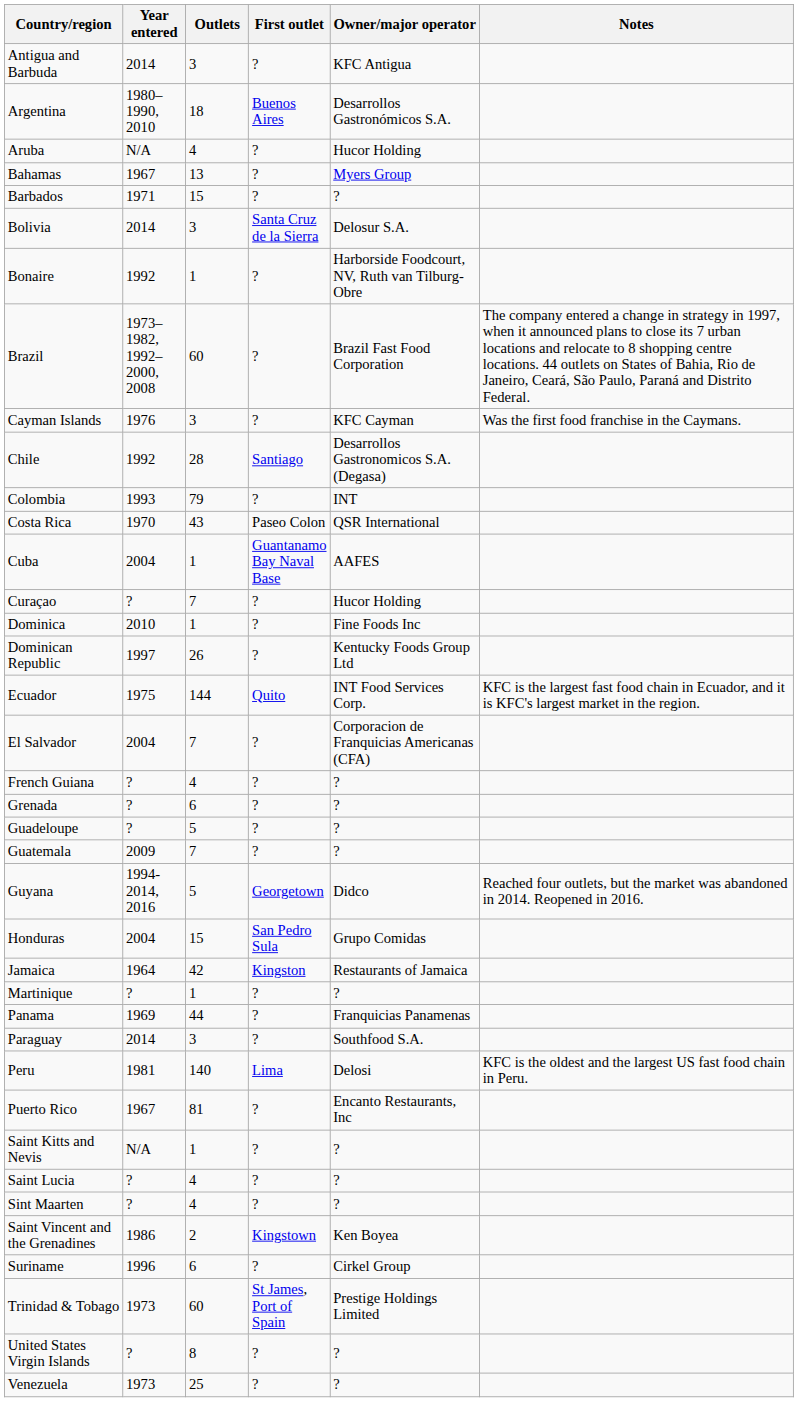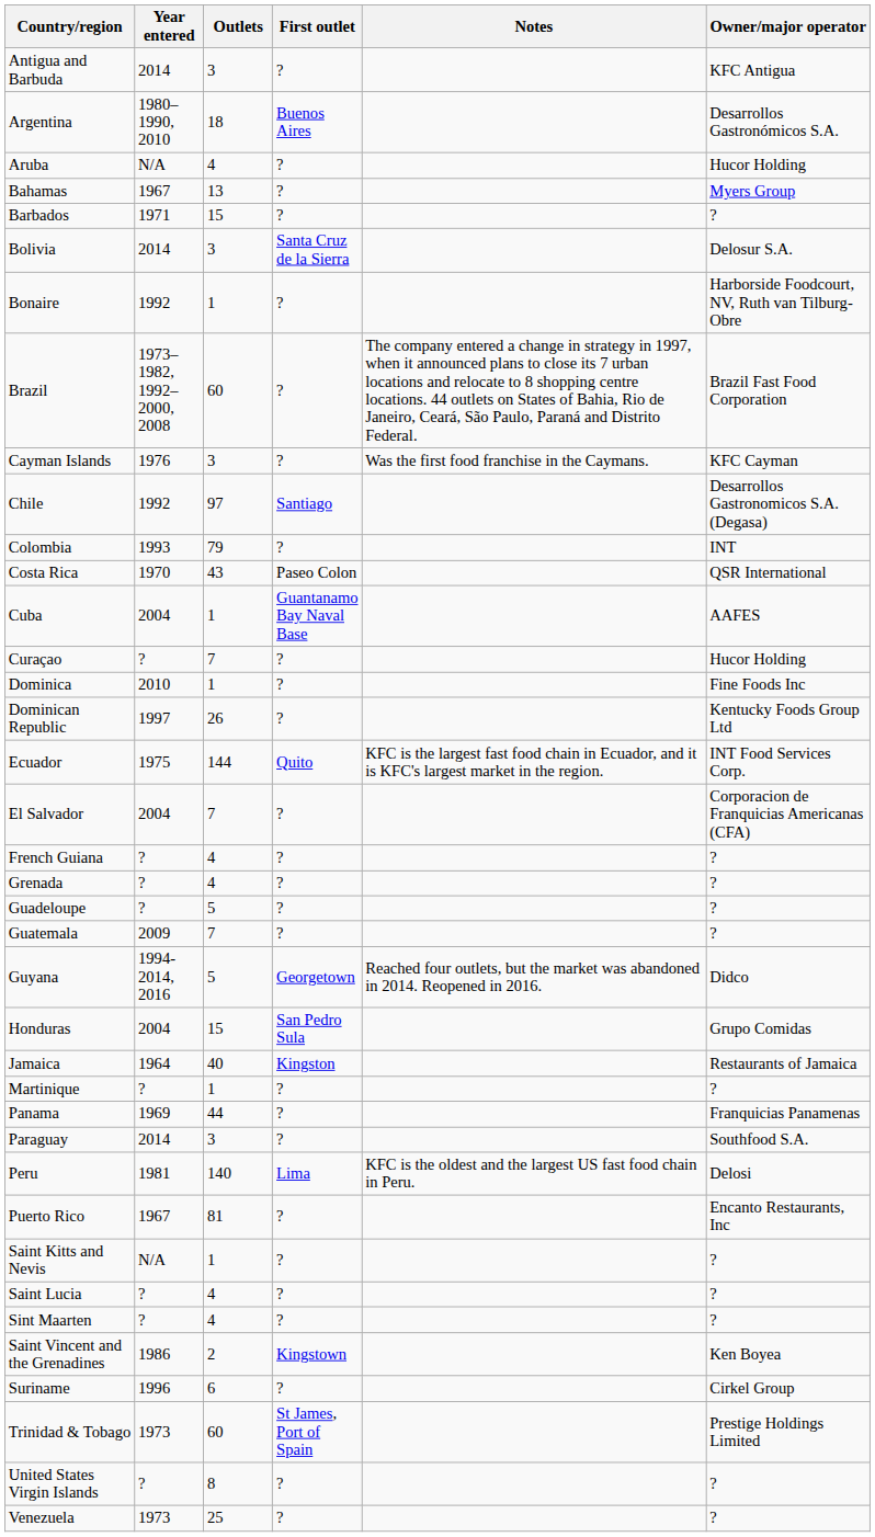 <table class="wikitable sortable">
 <tr>
 <th style="width:15%">Country/region</th>
 <th style="width:8%">Year entered</th>
 <th style="width:8%">Outlets</th>
 <th style="width:10%">First outlet</th>
+<th style="width:40%">Notes</th>
 <th style="width:19%">Owner/major operator</th>
-<th style="width:40%">Notes</th>
 </tr>
 <tr>
 <td>Antigua and Barbuda</td>
 <td>2014</td>
 <td>3</td>
 <td>?</td>
+<td></td>
 <td>KFC Antigua</td>
-<td></td>
 </tr>
 <tr>
 <td>Argentina</td>
 <td>1980–1990, 2010</td>
 <td>18</td>
 <td><a href='#'>Buenos Aires</a></td>
+<td></td>
 <td>Desarrollos Gastronómicos S.A.</td>
-<td></td>
 </tr>
 <tr>
 <td>Aruba</td>
 <td>N/A</td>
 <td>4</td>
 <td>?</td>
+<td></td>
 <td>Hucor Holding</td>
-<td></td>
 </tr>
 <tr>
 <td>Bahamas</td>
 <td>1967</td>
 <td>13</td>
 <td>?</td>
+<td></td>
 <td><a href='#'>Myers Group</a></td>
-<td></td>
 </tr>
 <tr>
 <td>Barbados</td>
 <td>1971</td>
 <td>15</td>
 <td>?</td>
+<td></td>
 <td>?</td>
-<td></td>
 </tr>
 <tr>
 <td>Bolivia</td>
 <td>2014</td>
 <td>3</td>
 <td><a href='#'>Santa Cruz de la Sierra</a></td>
+<td></td>
 <td>Delosur S.A.</td>
-<td></td>
 </tr>
 <tr>
 <td>Bonaire</td>
 <td>1992</td>
 <td>1</td>
 <td>?</td>
+<td></td>
 <td>Harborside Foodcourt, NV, Ruth van Tilburg-Obre</td>
-<td></td>
 </tr>
 <tr>
 <td>Brazil</td>
 <td>1973–1982, 1992–2000, 2008</td>
 <td>60</td>
 <td>?</td>
+<td>The company entered a change in strategy in 1997, when it announced plans to close its 7 urban locations and relocate to 8 shopping centre locations. 44 outlets on States of Bahia, Rio de Janeiro, Ceará, São Paulo, Paraná and Distrito Federal.</td>
 <td>Brazil Fast Food Corporation</td>
-<td>The company entered a change in strategy in 1997, when it announced plans to close its 7 urban locations and relocate to 8 shopping centre locations. 44 outlets on States of Bahia, Rio de Janeiro, Ceará, São Paulo, Paraná and Distrito Federal.</td>
 </tr>
 <tr>
 <td>Cayman Islands</td>
 <td>1976</td>
 <td>3</td>
 <td>?</td>
+<td>Was the first food franchise in the Caymans.</td>
 <td>KFC Cayman</td>
-<td>Was the first food franchise in the Caymans.</td>
 </tr>
 <tr>
 <td>Chile</td>
 <td>1992</td>
-<td>28</td>
+<td>97</td>
 <td><a href='#'>Santiago</a></td>
+<td></td>
 <td>Desarrollos Gastronomicos S.A. (Degasa)</td>
-<td></td>
 </tr>
 <tr>
 <td>Colombia</td>
 <td>1993</td>
 <td>79</td>
 <td>?</td>
+<td></td>
 <td>INT</td>
-<td></td>
 </tr>
 <tr>
 <td>Costa Rica</td>
 <td>1970</td>
 <td>43</td>
 <td>Paseo Colon</td>
+<td></td>
 <td>QSR International</td>
-<td></td>
 </tr>
 <tr>
 <td>Cuba</td>
 <td>2004</td>
 <td>1</td>
 <td><a href='#'>Guantanamo Bay Naval Base</a></td>
+<td></td>
 <td>AAFES</td>
-<td></td>
 </tr>
 <tr>
 <td>Curaçao</td>
 <td>?</td>
 <td>7</td>
 <td>?</td>
+<td></td>
 <td>Hucor Holding</td>
-<td></td>
 </tr>
 <tr>
 <td>Dominica</td>
 <td>2010</td>
 <td>1</td>
 <td>?</td>
+<td></td>
 <td>Fine Foods Inc</td>
-<td></td>
 </tr>
 <tr>
 <td>Dominican Republic</td>
 <td>1997</td>
 <td>26</td>
 <td>?</td>
+<td></td>
 <td>Kentucky Foods Group Ltd</td>
-<td></td>
 </tr>
 <tr>
 <td>Ecuador</td>
 <td>1975</td>
 <td>144</td>
 <td><a href='#'>Quito</a></td>
+<td>KFC is the largest fast food chain in Ecuador, and it is KFC's largest market in the region.</td>
 <td>INT Food Services Corp.</td>
-<td>KFC is the largest fast food chain in Ecuador, and it is KFC's largest market in the region.</td>
 </tr>
 <tr>
 <td>El Salvador</td>
 <td>2004</td>
 <td>7</td>
 <td>?</td>
+<td></td>
 <td>Corporacion de Franquicias Americanas (CFA)</td>
-<td></td>
 </tr>
 <tr>
 <td>French Guiana</td>
 <td>?</td>
 <td>4</td>
 <td>?</td>
+<td></td>
 <td>?</td>
-<td></td>
 </tr>
 <tr>
 <td>Grenada</td>
 <td>?</td>
-<td>6</td>
-<td>?</td>
+<td>4</td>
 <td>?</td>
 <td></td>
+<td>?</td>
 </tr>
 <tr>
 <td>Guadeloupe</td>
 <td>?</td>
 <td>5</td>
 <td>?</td>
+<td></td>
 <td>?</td>
-<td></td>
 </tr>
 <tr>
 <td>Guatemala</td>
 <td>2009</td>
 <td>7</td>
 <td>?</td>
+<td></td>
 <td>?</td>
-<td></td>
 </tr>
 <tr>
 <td>Guyana</td>
 <td>1994-2014, 2016</td>
 <td>5</td>
 <td><a href='#'>Georgetown</a></td>
+<td>Reached four outlets, but the market was abandoned in 2014. Reopened in 2016.</td>
 <td>Didco</td>
-<td>Reached four outlets, but the market was abandoned in 2014. Reopened in 2016.</td>
 </tr>
 <tr>
 <td>Honduras</td>
 <td>2004</td>
 <td>15</td>
 <td><a href='#'>San Pedro Sula</a></td>
+<td></td>
 <td>Grupo Comidas</td>
-<td></td>
 </tr>
 <tr>
 <td>Jamaica</td>
 <td>1964</td>
-<td>42</td>
+<td>40</td>
 <td><a href='#'>Kingston</a></td>
+<td></td>
 <td>Restaurants of Jamaica</td>
-<td></td>
 </tr>
 <tr>
 <td>Martinique</td>
 <td>?</td>
 <td>1</td>
 <td>?</td>
+<td></td>
 <td>?</td>
-<td></td>
 </tr>
 <tr>
 <td>Panama</td>
 <td>1969</td>
 <td>44</td>
 <td>?</td>
+<td></td>
 <td>Franquicias Panamenas</td>
-<td></td>
 </tr>
 <tr>
 <td>Paraguay</td>
 <td>2014</td>
 <td>3</td>
 <td>?</td>
+<td></td>
 <td>Southfood S.A.</td>
-<td></td>
 </tr>
 <tr>
 <td>Peru</td>
 <td>1981</td>
 <td>140</td>
 <td><a href='#'>Lima</a></td>
+<td>KFC is the oldest and the largest US fast food chain in Peru.</td>
 <td>Delosi</td>
-<td>KFC is the oldest and the largest US fast food chain in Peru.</td>
 </tr>
 <tr>
 <td>Puerto Rico</td>
 <td>1967</td>
 <td>81</td>
 <td>?</td>
+<td></td>
 <td>Encanto Restaurants, Inc</td>
-<td></td>
 </tr>
 <tr>
 <td>Saint Kitts and Nevis</td>
 <td>N/A</td>
 <td>1</td>
 <td>?</td>
+<td></td>
 <td>?</td>
-<td></td>
 </tr>
 <tr>
 <td>Saint Lucia</td>
 <td>?</td>
 <td>4</td>
 <td>?</td>
+<td></td>
 <td>?</td>
-<td></td>
 </tr>
 <tr>
 <td>Sint Maarten</td>
 <td>?</td>
 <td>4</td>
 <td>?</td>
+<td></td>
 <td>?</td>
-<td></td>
 </tr>
 <tr>
 <td>Saint Vincent and the Grenadines</td>
 <td>1986</td>
 <td>2</td>
 <td><a href='#'>Kingstown</a></td>
+<td></td>
 <td>Ken Boyea</td>
-<td></td>
 </tr>
 <tr>
 <td>Suriname</td>
 <td>1996</td>
 <td>6</td>
 <td>?</td>
+<td></td>
 <td>Cirkel Group</td>
-<td></td>
 </tr>
 <tr>
 <td>Trinidad & Tobago</td>
 <td>1973</td>
 <td>60</td>
 <td><a href='#'>St James</a>, <a href='#'>Port of Spain</a></td>
+<td></td>
 <td>Prestige Holdings Limited</td>
-<td></td>
 </tr>
 <tr>
 <td>United States Virgin Islands</td>
 <td>?</td>
 <td>8</td>
 <td>?</td>
+<td></td>
 <td>?</td>
-<td></td>
 </tr>
 <tr>
 <td>Venezuela</td>
 <td>1973</td>
 <td>25</td>
 <td>?</td>
+<td></td>
 <td>?</td>
-<td></td>
 </tr>
 </table>
